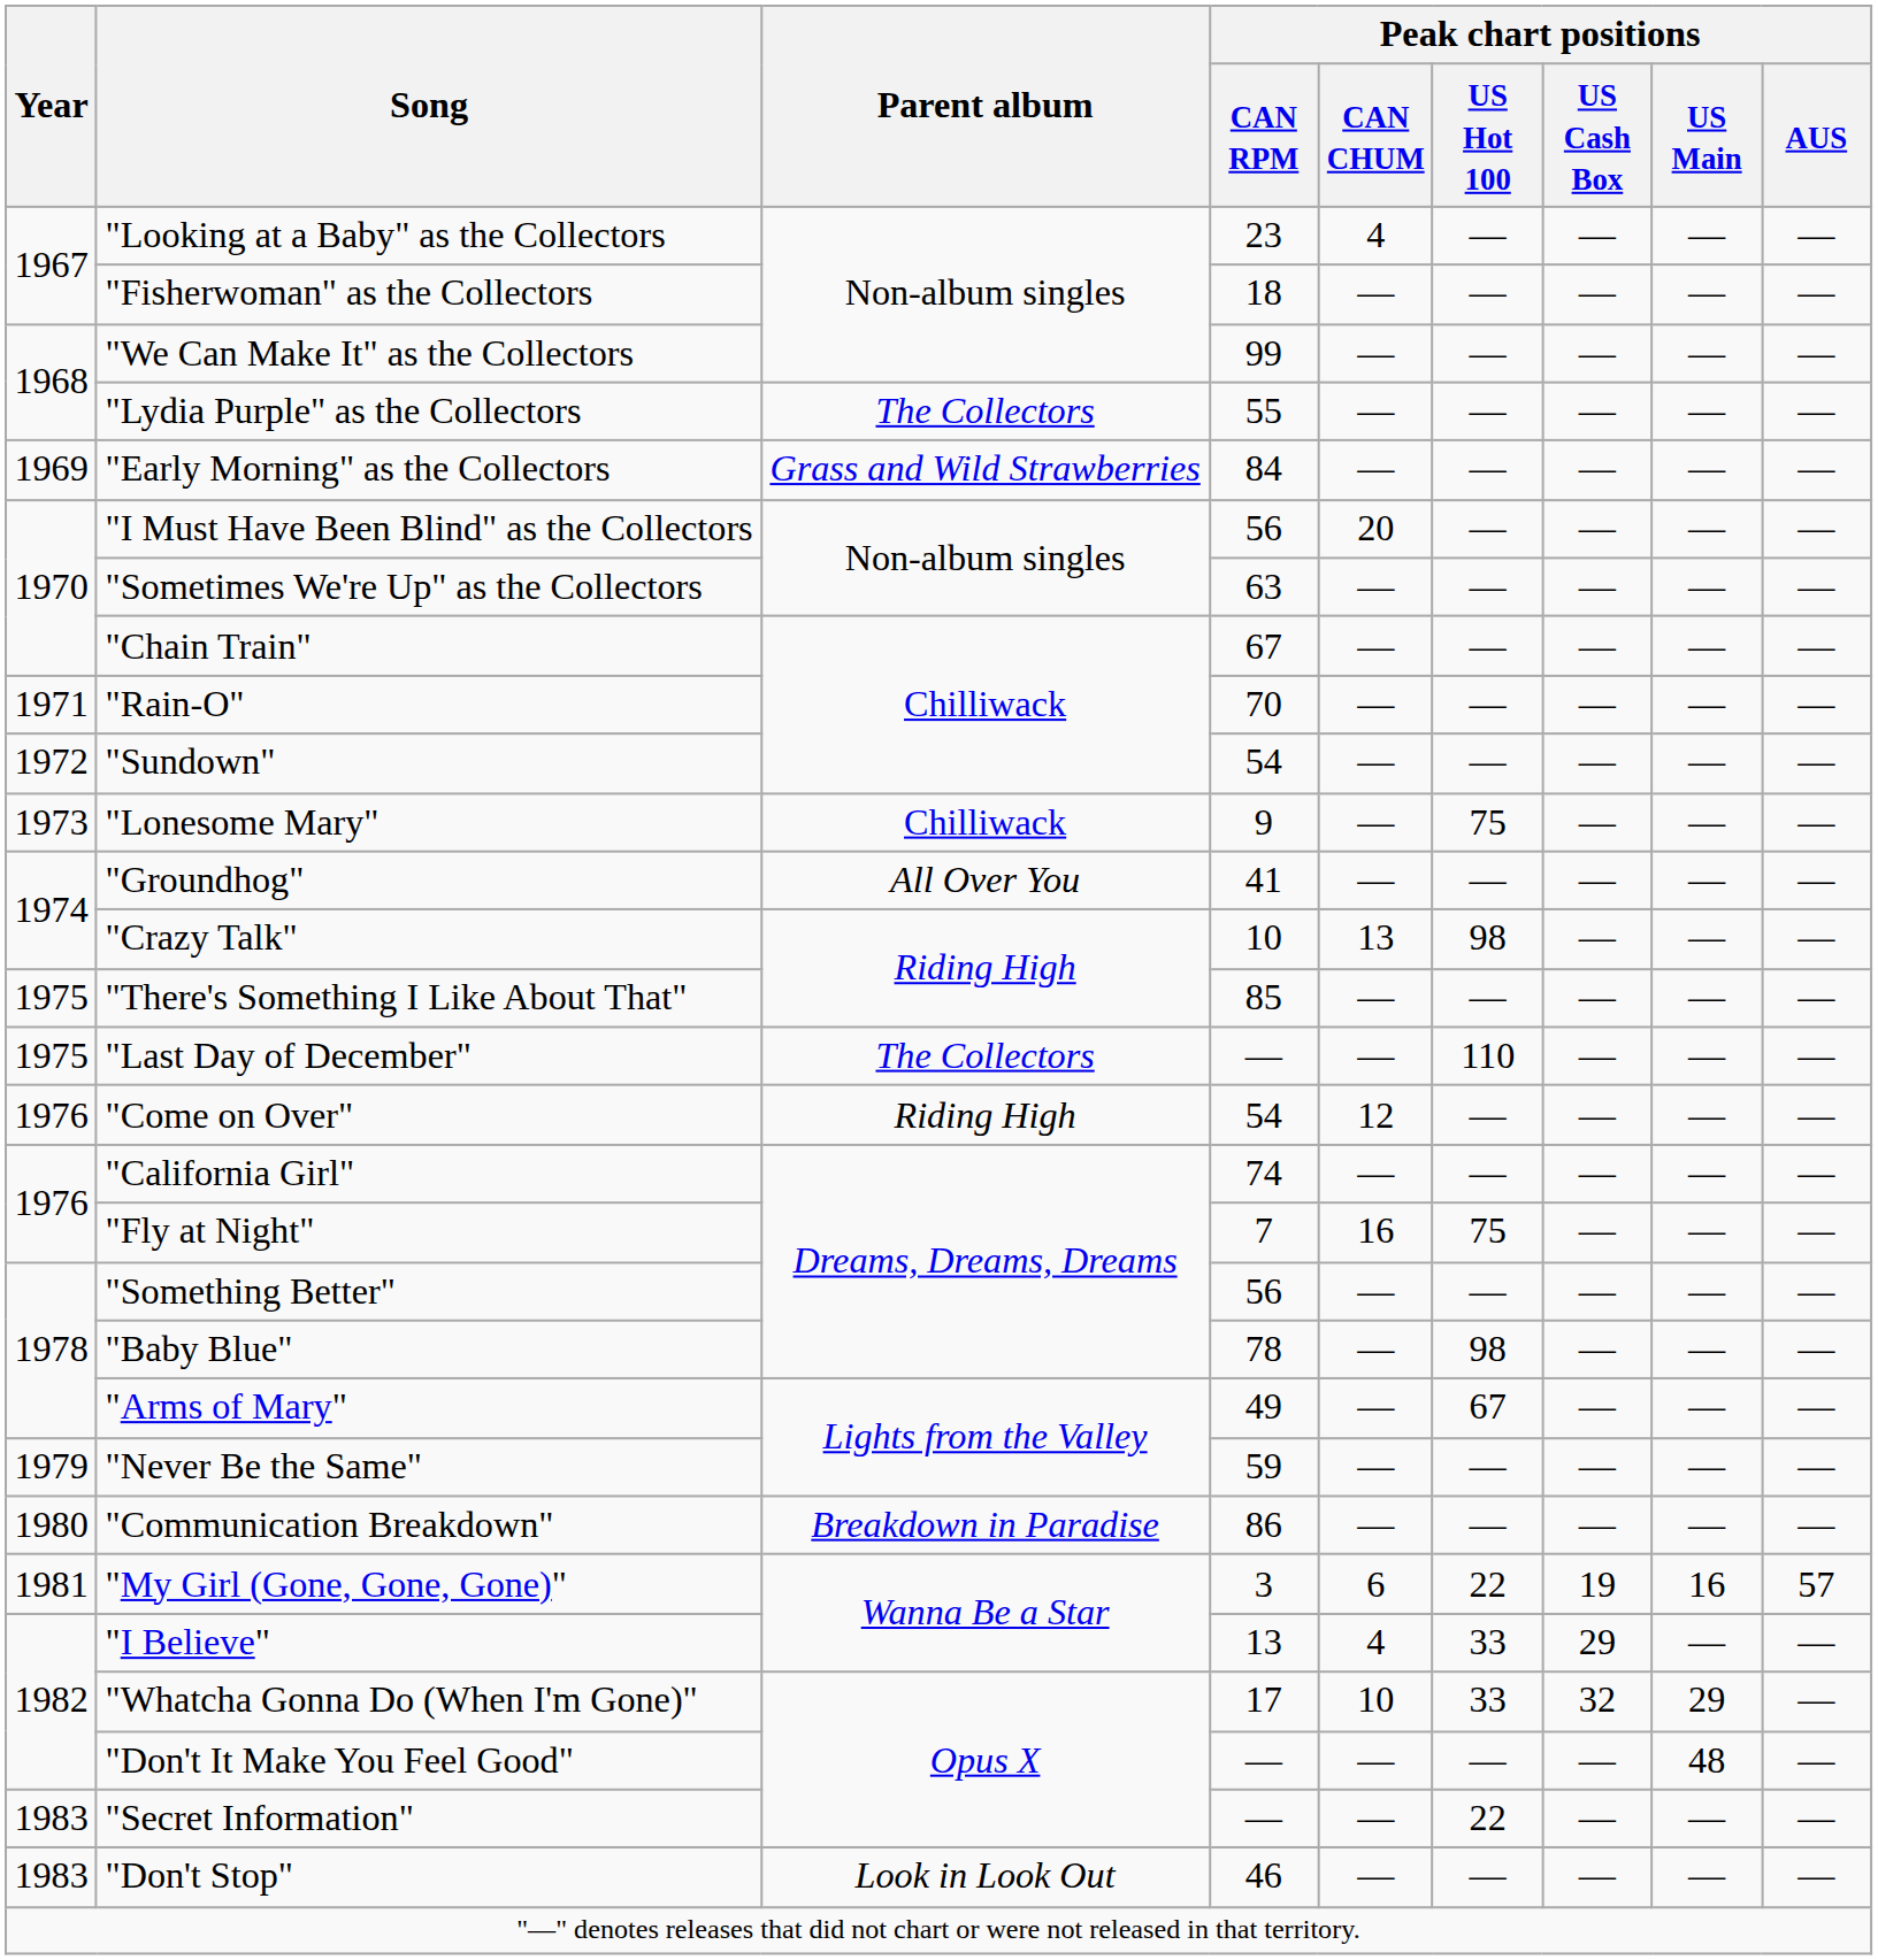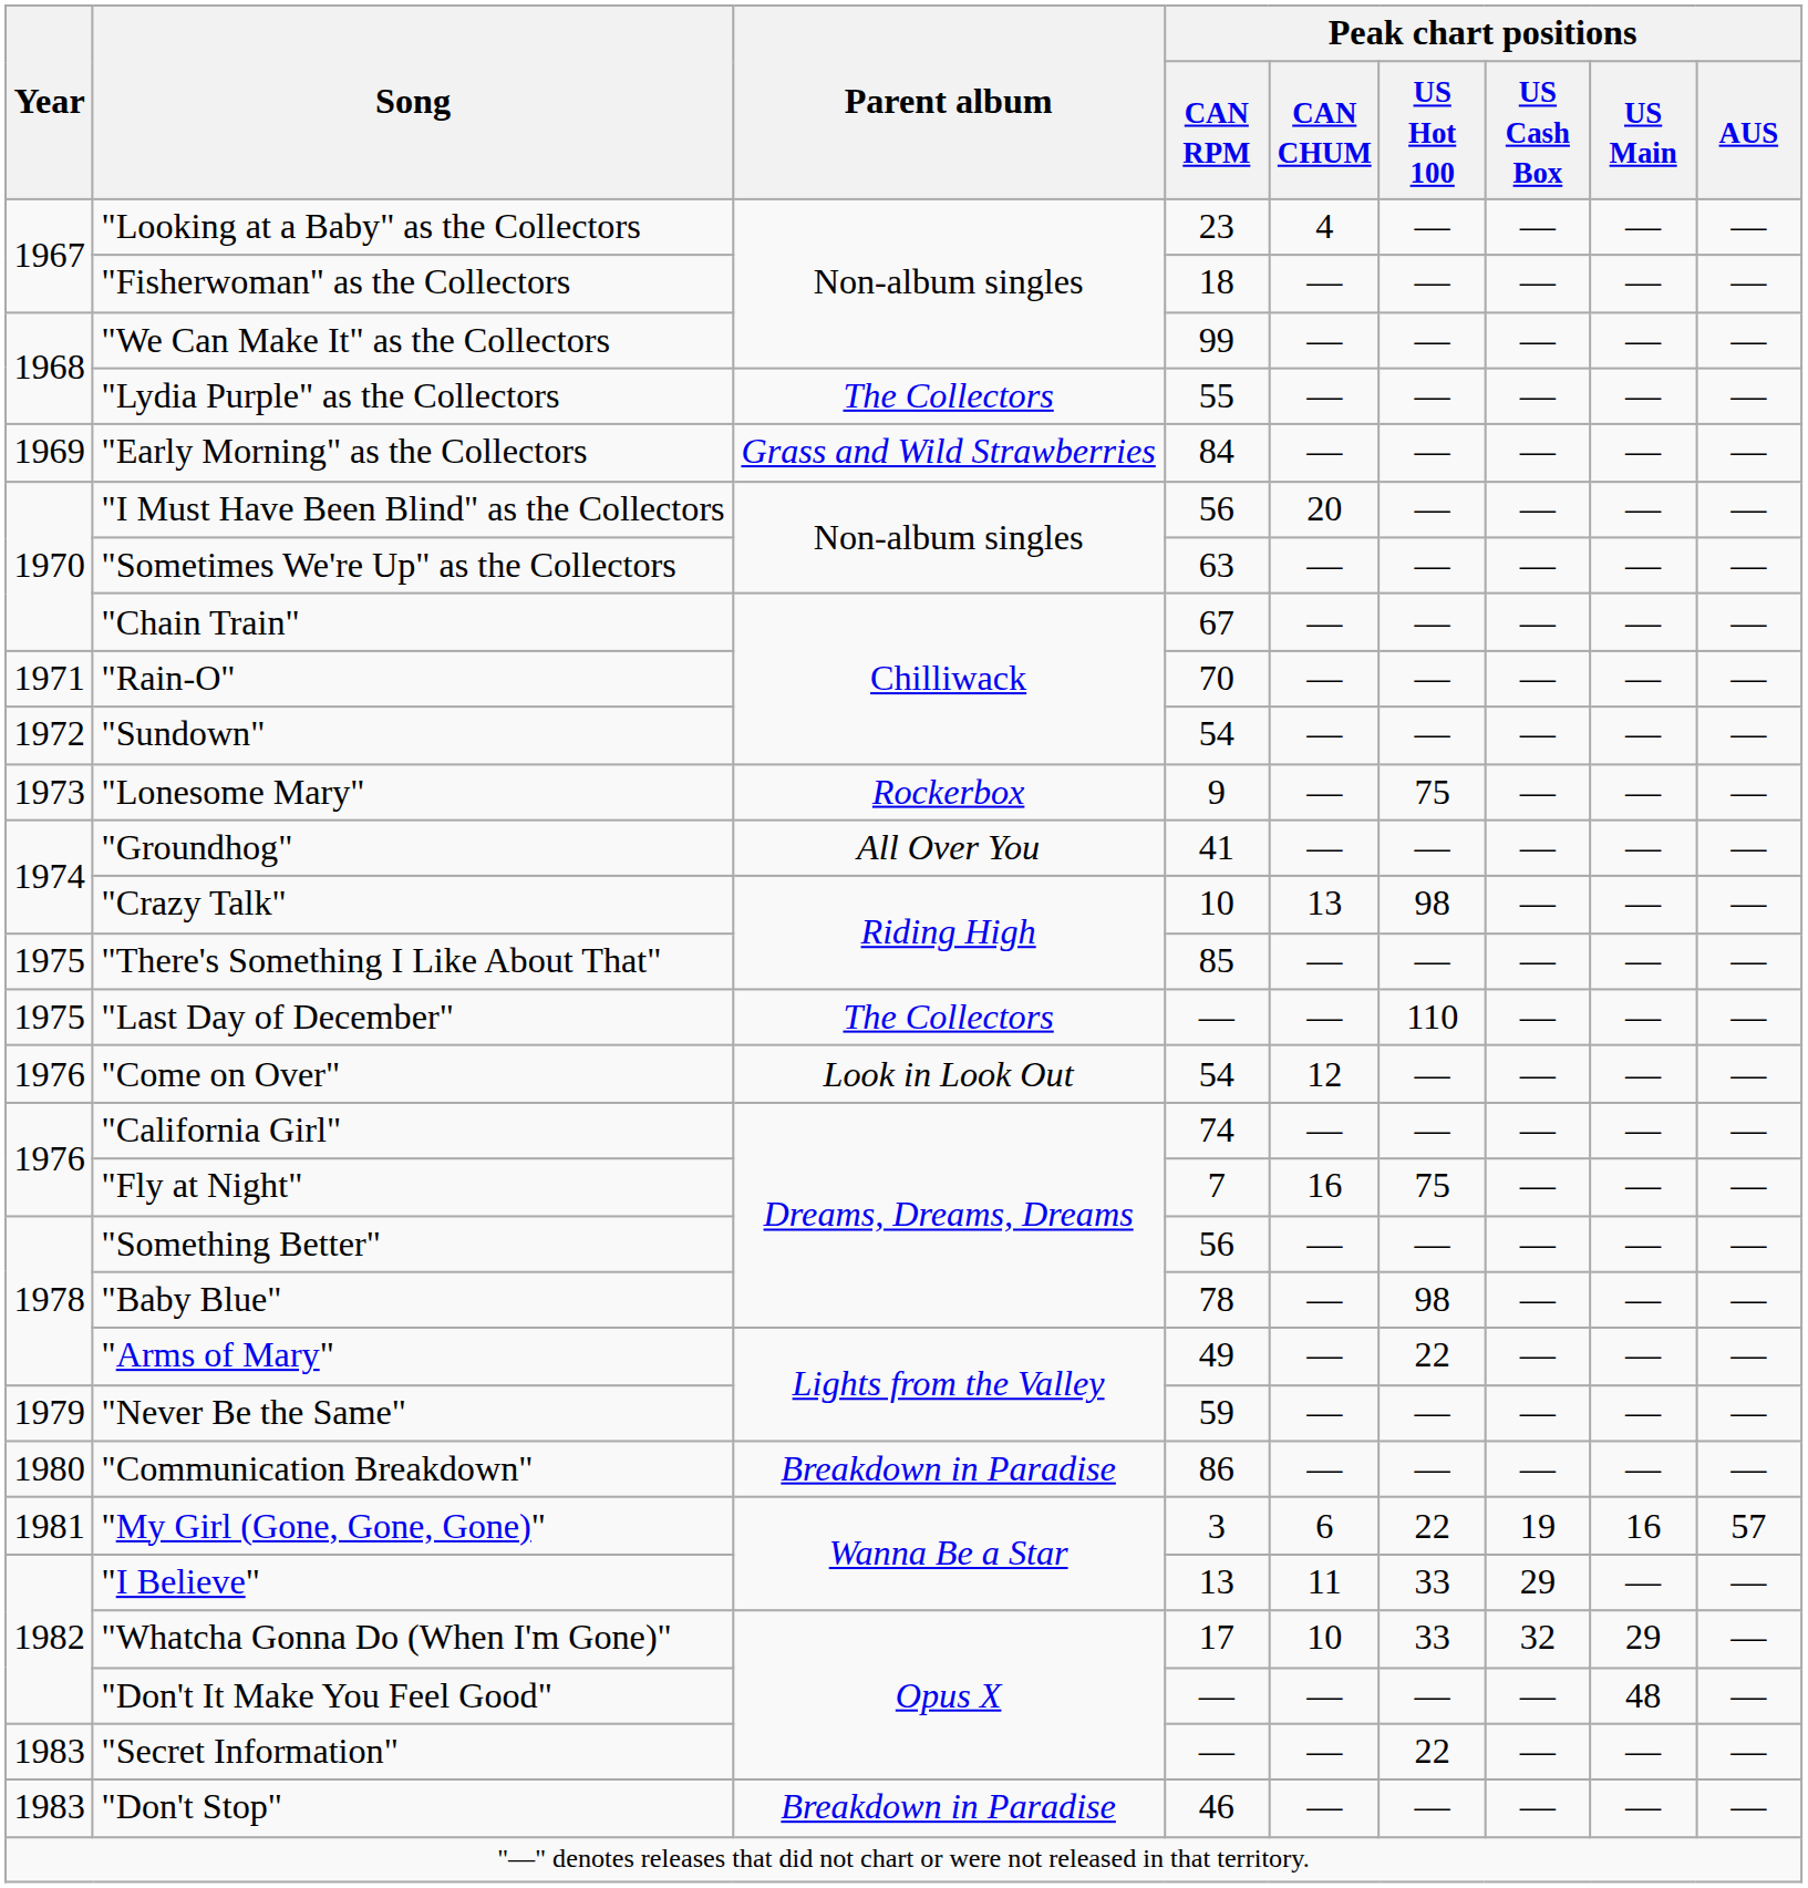 <table class="wikitable">
 <tr>
 <th scope="col" rowspan="2">Year</th>
 <th scope="col" rowspan="2">Song</th>
 <th scope="col" rowspan="2">Parent album</th>
 <th scope="col" colspan="6">Peak chart positions</th>
 </tr>
 <tr>
 <th style="width:40px;"><small><a href='#'>CAN<br>RPM</a></small><br></th>
 <th style="width:40px;"><small><a href='#'>CAN<br>CHUM</a></small><br></th>
 <th style="width:40px;"><small><a href='#'>US Hot 100</a></small><br></th>
 <th style="width:40px;"><small><a href='#'>US Cash Box</a></small><br></th>
 <th style="width:40px;"><small><a href='#'>US Main</a></small><br></th>
 <th style="width:40px;"><small><a href='#'>AUS</a></small><br></th>
 </tr>
 <tr>
 <td rowspan="2">1967</td>
 <td>"Looking at a Baby" as the Collectors</td>
 <td align="center" rowspan="3">Non-album singles</td>
 <td align="center">23</td>
 <td align="center">4</td>
 <td align="center">—</td>
 <td align="center">—</td>
 <td align="center">—</td>
 <td align="center">—</td>
 </tr>
 <tr>
 <td>"Fisherwoman" as the Collectors</td>
 <td align="center">18</td>
 <td align="center">—</td>
 <td align="center">—</td>
 <td align="center">—</td>
 <td align="center">—</td>
 <td align="center">—</td>
 </tr>
 <tr>
 <td rowspan="2">1968</td>
 <td>"We Can Make It" as the Collectors</td>
 <td align="center">99</td>
 <td align="center">—</td>
 <td align="center">—</td>
 <td align="center">—</td>
 <td align="center">—</td>
 <td align="center">—</td>
 </tr>
 <tr>
 <td>"Lydia Purple" as the Collectors</td>
 <td align="center"><em><a href='#'>The Collectors</a></em></td>
 <td align="center">55</td>
 <td align="center">—</td>
 <td align="center">—</td>
 <td align="center">—</td>
 <td align="center">—</td>
 <td align="center">—</td>
 </tr>
 <tr>
 <td>1969</td>
 <td>"Early Morning" as the Collectors</td>
 <td align="center"><em><a href='#'>Grass and Wild Strawberries</a></em></td>
 <td align="center">84</td>
 <td align="center">—</td>
 <td align="center">—</td>
 <td align="center">—</td>
 <td align="center">—</td>
 <td align="center">—</td>
 </tr>
 <tr>
 <td rowspan="3">1970</td>
 <td>"I Must Have Been Blind" as the Collectors</td>
 <td align="center" rowspan="2">Non-album singles</td>
 <td align="center">56</td>
 <td align="center">20</td>
 <td align="center">—</td>
 <td align="center">—</td>
 <td align="center">—</td>
 <td align="center">—</td>
 </tr>
 <tr>
 <td>"Sometimes We're Up" as the Collectors</td>
 <td align="center">63</td>
 <td align="center">—</td>
 <td align="center">—</td>
 <td align="center">—</td>
 <td align="center">—</td>
 <td align="center">—</td>
 </tr>
 <tr>
 <td>"Chain Train"</td>
 <td align="center" rowspan="3"><a href='#'>Chilliwack</a></td>
 <td align="center">67</td>
 <td align="center">—</td>
 <td align="center">—</td>
 <td align="center">—</td>
 <td align="center">—</td>
 <td align="center">—</td>
 </tr>
 <tr>
 <td>1971</td>
 <td>"Rain-O"</td>
 <td align="center">70</td>
 <td align="center">—</td>
 <td align="center">—</td>
 <td align="center">—</td>
 <td align="center">—</td>
 <td align="center">—</td>
 </tr>
 <tr>
 <td>1972</td>
 <td>"Sundown"</td>
 <td align="center">54</td>
 <td align="center">—</td>
 <td align="center">—</td>
 <td align="center">—</td>
 <td align="center">—</td>
 <td align="center">—</td>
 </tr>
 <tr>
 <td>1973</td>
 <td>"Lonesome Mary"</td>
-<td align="center"><a href='#'>Chilliwack</a></td>
+<td align="center"><em><a href='#'>Rockerbox</a></em></td>
 <td align="center">9</td>
 <td align="center">—</td>
 <td align="center">75</td>
 <td align="center">—</td>
 <td align="center">—</td>
 <td align="center">—</td>
 </tr>
 <tr>
 <td rowspan="2">1974</td>
 <td>"Groundhog"</td>
 <td align="center"><em>All Over You</em></td>
 <td align="center">41</td>
 <td align="center">—</td>
 <td align="center">—</td>
 <td align="center">—</td>
 <td align="center">—</td>
 <td align="center">—</td>
 </tr>
 <tr>
 <td>"Crazy Talk"</td>
 <td align="center" rowspan="2"><em><a href='#'>Riding High</a></em></td>
 <td align="center">10</td>
 <td align="center">13</td>
 <td align="center">98</td>
 <td align="center">—</td>
 <td align="center">—</td>
 <td align="center">—</td>
 </tr>
 <tr>
 <td>1975</td>
 <td>"There's Something I Like About That"</td>
 <td align="center">85</td>
 <td align="center">—</td>
 <td align="center">—</td>
 <td align="center">—</td>
 <td align="center">—</td>
 <td align="center">—</td>
 </tr>
 <tr>
 <td>1975</td>
 <td>"Last Day of December"</td>
 <td align="center"><em><a href='#'>The Collectors</a></em></td>
 <td align="center">—</td>
 <td align="center">—</td>
 <td align="center">110</td>
 <td align="center">—</td>
 <td align="center">—</td>
 <td align="center">—</td>
 </tr>
 <tr>
 <td>1976</td>
 <td>"Come on Over"</td>
-<td align="center"><em>Riding High</em></td>
+<td align="center"><em>Look in Look Out</em></td>
 <td align="center">54</td>
 <td align="center">12</td>
 <td align="center">—</td>
 <td align="center">—</td>
 <td align="center">—</td>
 <td align="center">—</td>
 </tr>
 <tr>
 <td rowspan="2">1976</td>
 <td>"California Girl"</td>
 <td align="center" rowspan="4"><em><a href='#'>Dreams, Dreams, Dreams</a></em></td>
 <td align="center">74</td>
 <td align="center">—</td>
 <td align="center">—</td>
 <td align="center">—</td>
 <td align="center">—</td>
 <td align="center">—</td>
 </tr>
 <tr>
 <td>"Fly at Night"</td>
 <td align="center">7</td>
 <td align="center">16</td>
 <td align="center">75</td>
 <td align="center">—</td>
 <td align="center">—</td>
 <td align="center">—</td>
 </tr>
 <tr>
 <td rowspan="3">1978</td>
 <td>"Something Better"</td>
 <td align="center">56</td>
 <td align="center">—</td>
 <td align="center">—</td>
 <td align="center">—</td>
 <td align="center">—</td>
 <td align="center">—</td>
 </tr>
 <tr>
 <td>"Baby Blue"</td>
 <td align="center">78</td>
 <td align="center">—</td>
 <td align="center">98</td>
 <td align="center">—</td>
 <td align="center">—</td>
 <td align="center">—</td>
 </tr>
 <tr>
 <td>"<a href='#'>Arms of Mary</a>"</td>
 <td align="center" rowspan="2"><em><a href='#'>Lights from the Valley</a></em></td>
 <td align="center">49</td>
 <td align="center">—</td>
-<td align="center">67</td>
+<td align="center">22</td>
 <td align="center">—</td>
 <td align="center">—</td>
 <td align="center">—</td>
 </tr>
 <tr>
 <td>1979</td>
 <td>"Never Be the Same"</td>
 <td align="center">59</td>
 <td align="center">—</td>
 <td align="center">—</td>
 <td align="center">—</td>
 <td align="center">—</td>
 <td align="center">—</td>
 </tr>
 <tr>
 <td>1980</td>
 <td>"Communication Breakdown"</td>
 <td align="center"><em><a href='#'>Breakdown in Paradise</a></em></td>
 <td align="center">86</td>
 <td align="center">—</td>
 <td align="center">—</td>
 <td align="center">—</td>
 <td align="center">—</td>
 <td align="center">—</td>
 </tr>
 <tr>
 <td>1981</td>
 <td>"<a href='#'>My Girl (Gone, Gone, Gone)</a>"</td>
 <td align="center" rowspan="2"><em><a href='#'>Wanna Be a Star</a></em></td>
 <td align="center">3</td>
 <td align="center">6</td>
 <td align="center">22</td>
 <td align="center">19</td>
 <td align="center">16</td>
 <td align="center">57</td>
 </tr>
 <tr>
 <td rowspan="3">1982</td>
 <td>"<a href='#'>I Believe</a>"</td>
 <td align="center">13</td>
-<td align="center">4</td>
+<td align="center">11</td>
 <td align="center">33</td>
 <td align="center">29</td>
 <td align="center">—</td>
 <td align="center">—</td>
 </tr>
 <tr>
 <td>"Whatcha Gonna Do (When I'm Gone)"</td>
 <td align="center" rowspan="3"><em><a href='#'>Opus X</a></em></td>
 <td align="center">17</td>
 <td align="center">10</td>
 <td align="center">33</td>
 <td align="center">32</td>
 <td align="center">29</td>
 <td align="center">—</td>
 </tr>
 <tr>
 <td>"Don't It Make You Feel Good"</td>
 <td align="center">—</td>
 <td align="center">—</td>
 <td align="center">—</td>
 <td align="center">—</td>
 <td align="center">48</td>
 <td align="center">—</td>
 </tr>
 <tr>
 <td>1983</td>
 <td>"Secret Information"</td>
 <td align="center">—</td>
 <td align="center">—</td>
 <td align="center">22</td>
 <td align="center">—</td>
 <td align="center">—</td>
 <td align="center">—</td>
 </tr>
 <tr>
 <td>1983</td>
 <td>"Don't Stop"</td>
-<td align="center"><em>Look in Look Out</em></td>
+<td align="center"><em><a href='#'>Breakdown in Paradise</a></em></td>
 <td align="center">46</td>
 <td align="center">—</td>
 <td align="center">—</td>
 <td align="center">—</td>
 <td align="center">—</td>
 <td align="center">—</td>
 </tr>
 <tr>
 <td colspan="9" style="text-align:center; font-size:9pt;">"—" denotes releases that did not chart or were not released in that territory.</td>
 </tr>
 </table>
